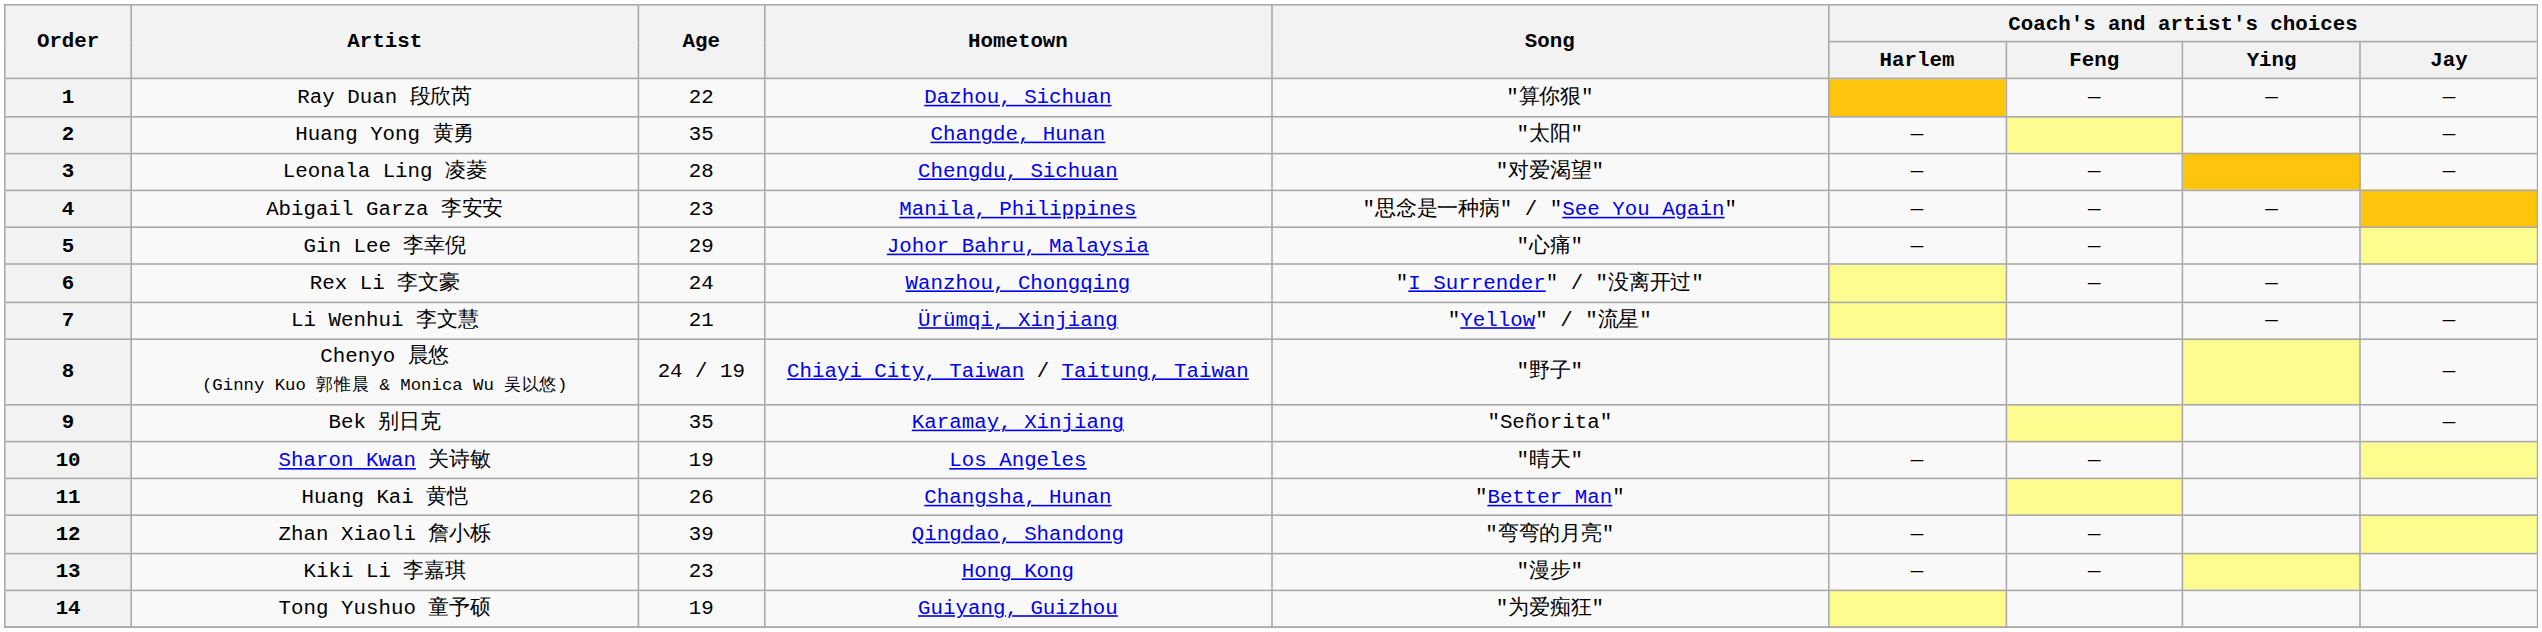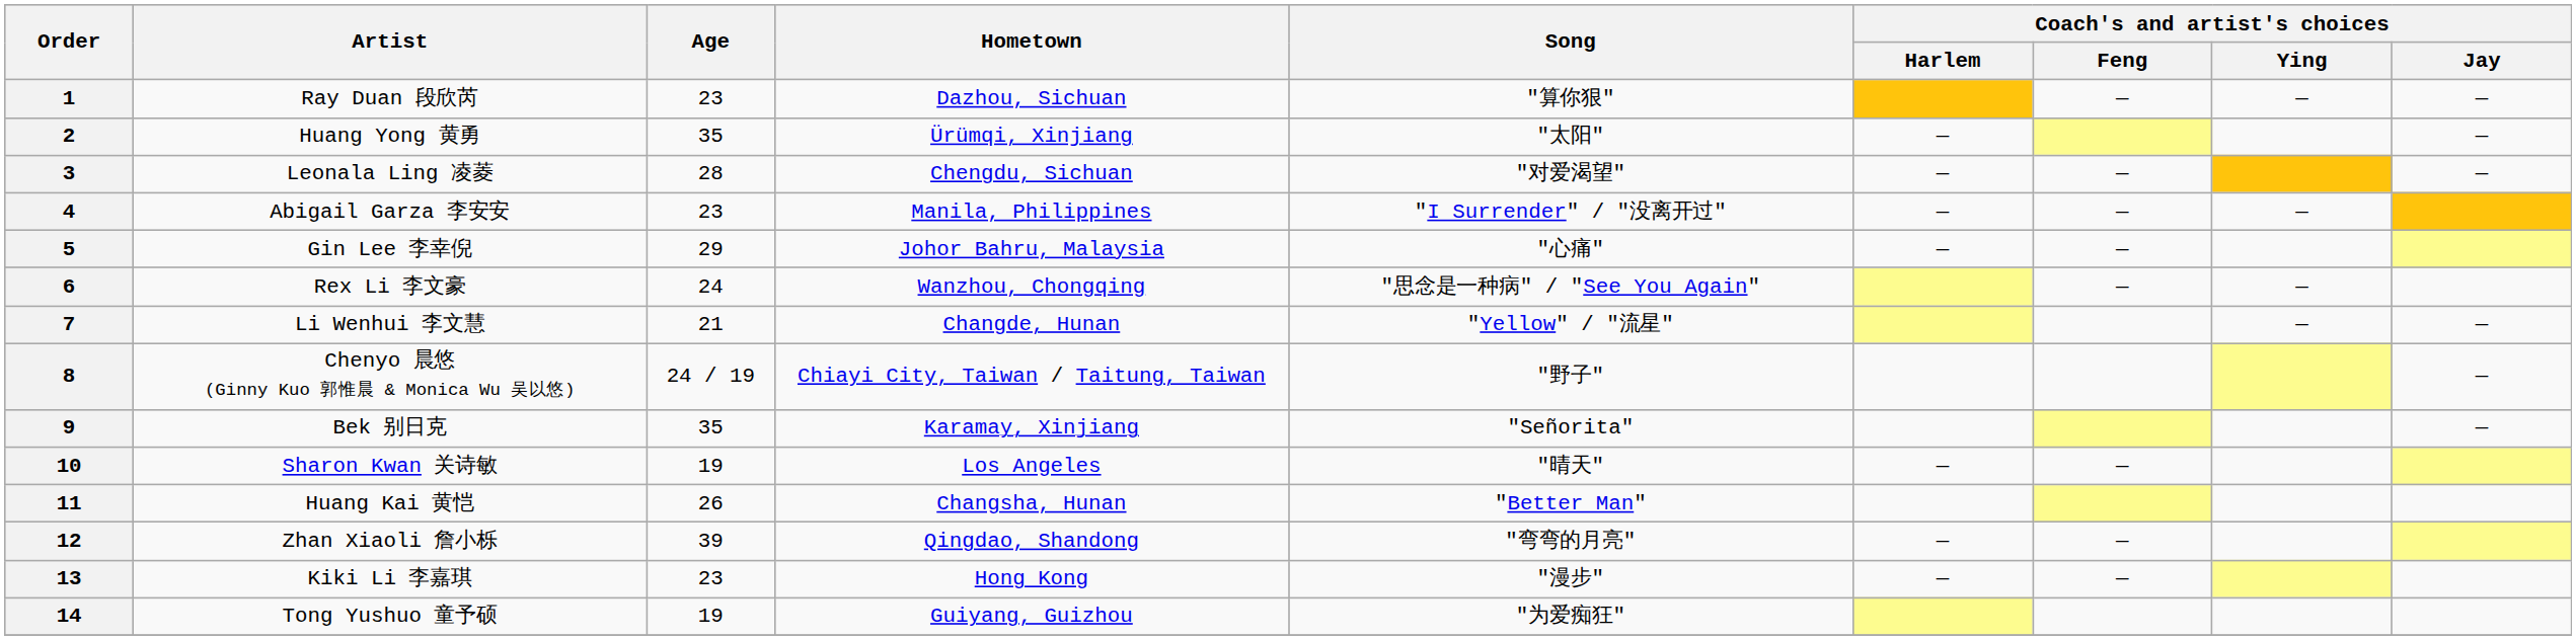 <table class="wikitable" style="text-align:center; line-height:17px; width:100%;">
 <tr>
 <th scope="col" rowspan="2" style="width:05%;">Order</th>
 <th scope="col" rowspan="2" style="width:20%;">Artist</th>
 <th scope="col" rowspan="2" style="width:05%;">Age</th>
 <th scope="col" rowspan="2" style="width:20%;">Hometown</th>
 <th scope="col" rowspan="2" style="width:22%;">Song</th>
 <th scope="col" colspan="4" style="width:28%;">Coach's and artist's choices</th>
 </tr>
 <tr>
 <th style="width:07%;">Harlem</th>
 <th style="width:07%;">Feng</th>
 <th style="width:07%;">Ying</th>
 <th style="width:07%;">Jay</th>
 </tr>
 <tr>
 <th>1</th>
 <td>Ray Duan 段欣芮</td>
-<td>22</td>
+<td>23</td>
 <td><a href='#'>Dazhou, Sichuan</a></td>
 <td>"算你狠"</td>
 <td style="background:#FFC40C;"><strong></strong></td>
 <td>—</td>
 <td>—</td>
 <td>—</td>
 </tr>
 <tr>
 <th>2</th>
 <td>Huang Yong 黄勇</td>
 <td>35</td>
-<td><a href='#'>Changde, Hunan</a></td>
+<td><a href='#'>Ürümqi, Xinjiang</a></td>
 <td>"太阳"</td>
 <td>—</td>
 <td style="background:#fdfc8f;"><strong></strong></td>
 <td><strong></strong></td>
 <td>—</td>
 </tr>
 <tr>
 <th>3</th>
 <td>Leonala Ling 凌菱</td>
 <td>28</td>
 <td><a href='#'>Chengdu, Sichuan</a></td>
 <td>"对爱渴望"</td>
 <td>—</td>
 <td>—</td>
 <td style="background:#FFC40C;"><strong></strong></td>
 <td>—</td>
 </tr>
 <tr>
 <th>4</th>
 <td>Abigail Garza 李安安</td>
 <td>23</td>
 <td><a href='#'>Manila, Philippines</a></td>
-<td>"思念是一种病" / "<a href='#'>See You Again</a>"</td>
+<td>"<a href='#'>I Surrender</a>" / "没离开过"</td>
 <td>—</td>
 <td>—</td>
 <td>—</td>
 <td style="background:#FFC40C;"><strong></strong></td>
 </tr>
 <tr>
 <th>5</th>
 <td>Gin Lee 李幸倪</td>
 <td>29</td>
 <td><a href='#'>Johor Bahru, Malaysia</a></td>
 <td>"心痛"</td>
 <td>—</td>
 <td>—</td>
 <td><strong></strong></td>
 <td style="background:#fdfc8f;"><strong></strong></td>
 </tr>
 <tr>
 <th>6</th>
 <td>Rex Li 李文豪</td>
 <td>24</td>
 <td><a href='#'>Wanzhou, Chongqing</a></td>
-<td>"<a href='#'>I Surrender</a>" / "没离开过"</td>
+<td>"思念是一种病" / "<a href='#'>See You Again</a>"</td>
 <td style="background:#fdfc8f;"><strong></strong></td>
 <td>—</td>
 <td>—</td>
 <td><strong></strong></td>
 </tr>
 <tr>
 <th>7</th>
 <td>Li Wenhui 李文慧</td>
 <td>21</td>
-<td><a href='#'>Ürümqi, Xinjiang</a></td>
+<td><a href='#'>Changde, Hunan</a></td>
 <td>"<a href='#'>Yellow</a>" / "流星"</td>
 <td style="background:#fdfc8f;"><strong></strong></td>
 <td><strong></strong></td>
 <td>—</td>
 <td>—</td>
 </tr>
 <tr>
 <th>8</th>
 <td>Chenyo 晨悠<br><small>(Ginny Kuo 郭惟晨 & Monica Wu 吴以悠)</small></td>
 <td>24 / 19</td>
 <td><a href='#'>Chiayi City, Taiwan</a> / <a href='#'>Taitung, Taiwan</a></td>
 <td>"野子"</td>
 <td><strong></strong></td>
 <td><strong></strong></td>
 <td style="background:#fdfc8f;"><strong></strong></td>
 <td>—</td>
 </tr>
 <tr>
 <th>9</th>
 <td>Bek 别日克</td>
 <td>35</td>
 <td><a href='#'>Karamay, Xinjiang</a></td>
 <td>"Señorita"</td>
 <td><strong></strong></td>
 <td style="background:#fdfc8f;"><strong></strong></td>
 <td><strong></strong></td>
 <td>—</td>
 </tr>
 <tr>
 <th>10</th>
 <td><a href='#'>Sharon Kwan</a> 关诗敏</td>
 <td>19</td>
 <td><a href='#'>Los Angeles</a></td>
 <td>"晴天"</td>
 <td>—</td>
 <td>—</td>
 <td><strong></strong></td>
 <td style="background:#fdfc8f;"><strong></strong></td>
 </tr>
 <tr>
 <th>11</th>
 <td>Huang Kai 黄恺</td>
 <td>26</td>
 <td><a href='#'>Changsha, Hunan</a></td>
 <td>"<a href='#'>Better Man</a>"</td>
 <td><strong></strong></td>
 <td style="background:#fdfc8f;"><strong></strong></td>
 <td><strong></strong></td>
 <td><strong></strong></td>
 </tr>
 <tr>
 <th>12</th>
 <td>Zhan Xiaoli 詹小栎</td>
 <td>39</td>
 <td><a href='#'>Qingdao, Shandong</a></td>
 <td>"弯弯的月亮"</td>
 <td>—</td>
 <td>—</td>
 <td><strong></strong></td>
 <td style="background:#fdfc8f;"><strong></strong></td>
 </tr>
 <tr>
 <th>13</th>
 <td>Kiki Li 李嘉琪</td>
 <td>23</td>
 <td><a href='#'>Hong Kong</a></td>
 <td>"漫步"</td>
 <td>—</td>
 <td>—</td>
 <td style="background:#fdfc8f;"><strong></strong></td>
 <td><strong></strong></td>
 </tr>
 <tr>
 <th>14</th>
 <td>Tong Yushuo 童予硕</td>
 <td>19</td>
 <td><a href='#'>Guiyang, Guizhou</a></td>
 <td>"为爱痴狂"</td>
 <td style="background:#fdfc8f;"><strong></strong></td>
 <td><strong></strong></td>
 <td><strong></strong></td>
 <td><strong></strong></td>
 </tr>
 <tr>
 </tr>
 </table>
